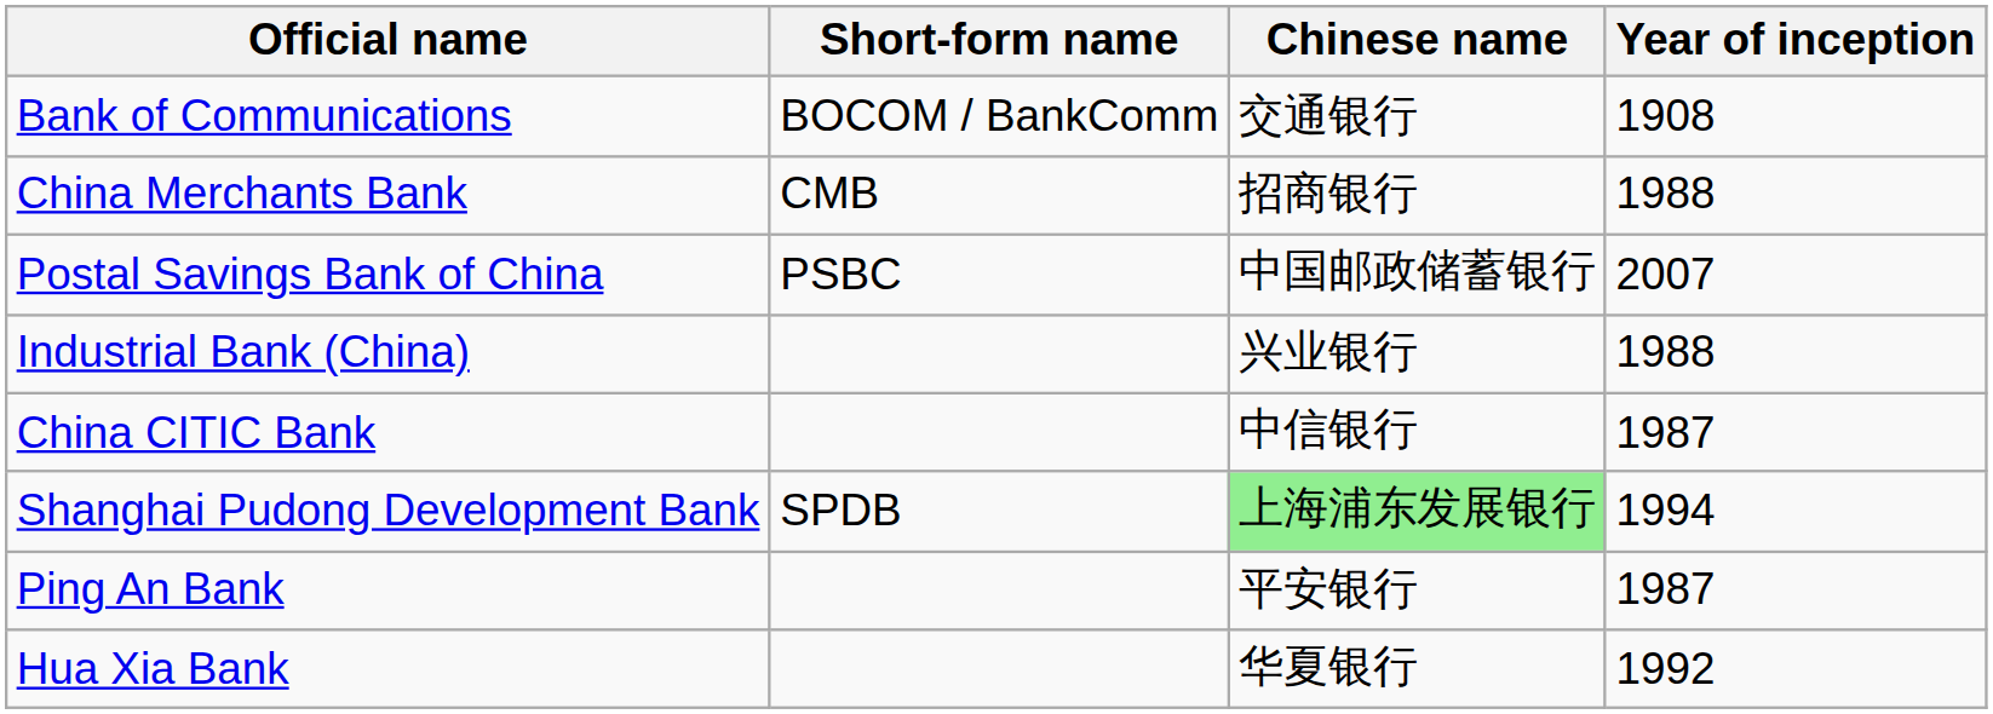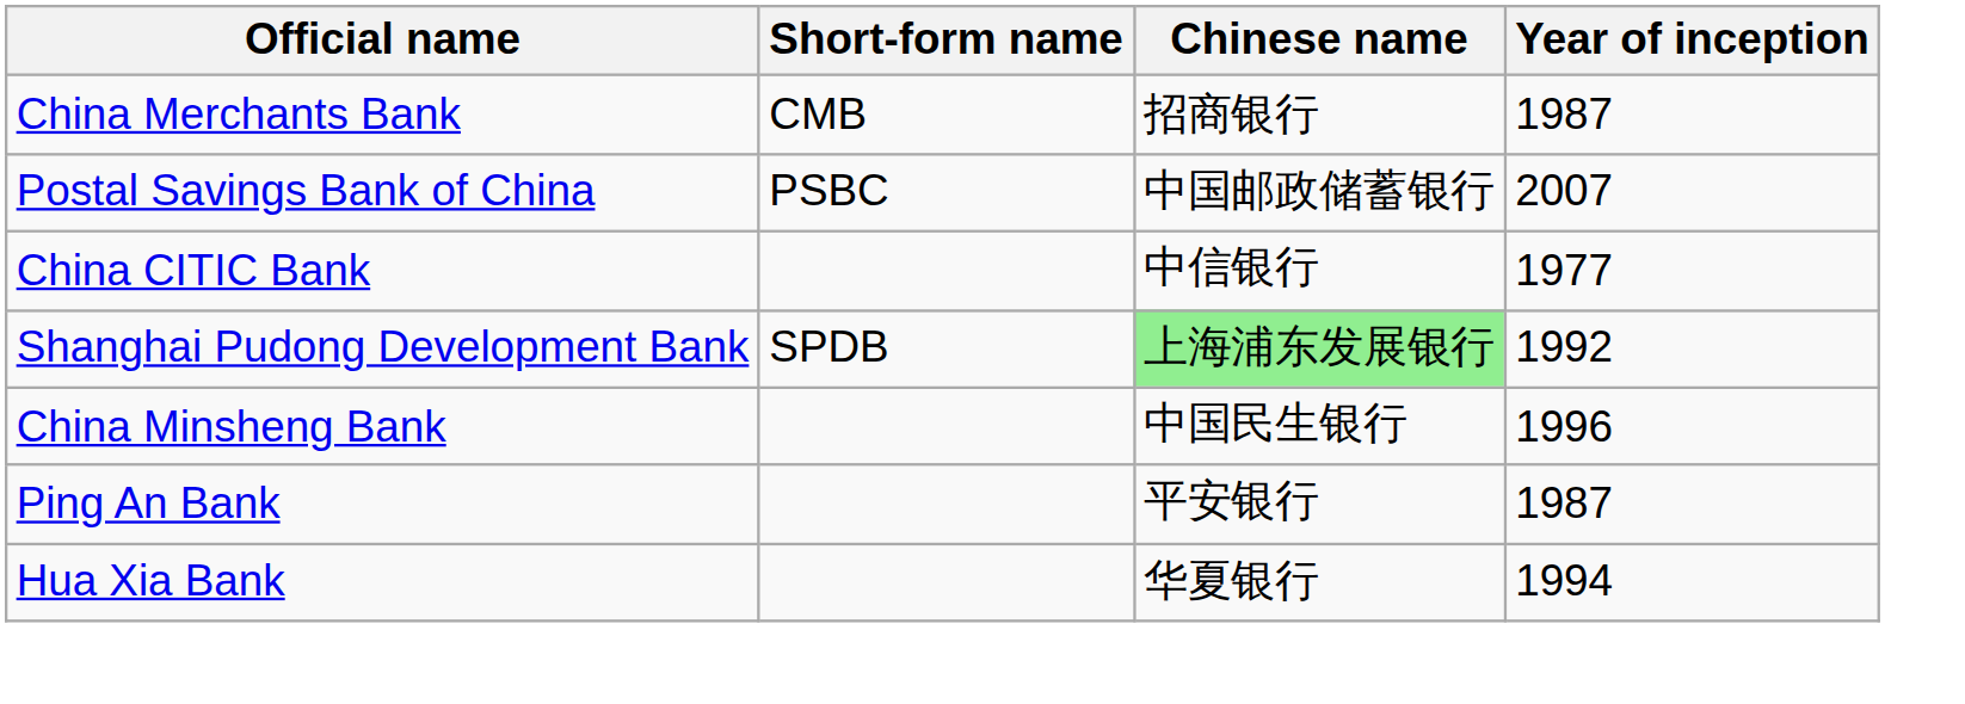 <table class="wikitable">
 <tr>
 <th>Official name</th>
 <th>Short-form name</th>
 <th>Chinese name</th>
 <th>Year of inception</th>
 </tr>
 <tr>
-<td><a href='#'>Bank of Communications</a></td>
-<td>BOCOM / BankComm</td>
-<td>交通银行</td>
-<td>1908</td>
-</tr>
-<tr>
 <td><a href='#'>China Merchants Bank</a></td>
 <td>CMB</td>
 <td>招商银行</td>
-<td>1988</td>
+<td>1987</td>
 </tr>
 <tr>
 <td><a href='#'>Postal Savings Bank of China</a></td>
 <td>PSBC</td>
 <td>中国邮政储蓄银行</td>
 <td>2007</td>
 </tr>
 <tr>
-<td><a href='#'>Industrial Bank (China)</a></td>
-<td></td>
-<td>兴业银行</td>
-<td>1988</td>
-</tr>
-<tr>
 <td><a href='#'>China CITIC Bank</a></td>
 <td></td>
 <td>中信银行</td>
-<td>1987</td>
+<td>1977</td>
 </tr>
 <tr>
 <td><a href='#'>Shanghai Pudong Development Bank</a></td>
 <td>SPDB</td>
 <td style="background: lightgreen;">上海浦东发展银行</td>
-<td>1994</td>
+<td>1992</td>
+</tr>
+<tr>
+<td><a href='#'>China Minsheng Bank</a></td>
+<td></td>
+<td>中国民生银行</td>
+<td>1996</td>
 </tr>
 <tr>
 <td><a href='#'>Ping An Bank</a></td>
 <td></td>
 <td>平安银行</td>
 <td>1987</td>
 </tr>
 <tr>
 <td><a href='#'>Hua Xia Bank</a></td>
 <td></td>
 <td>华夏银行</td>
-<td>1992</td>
+<td>1994</td>
 </tr>
 </table>
